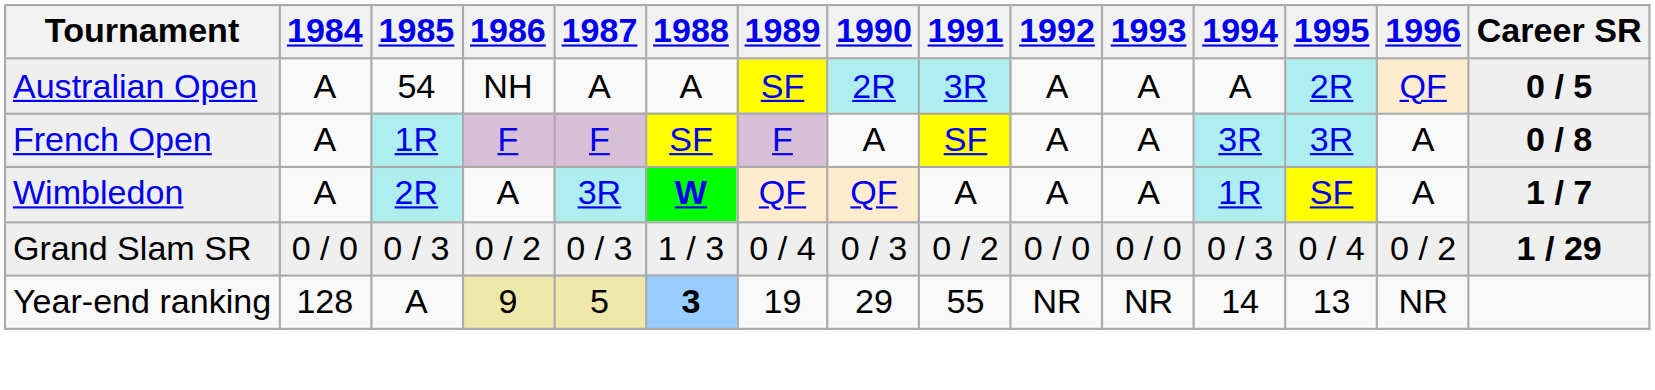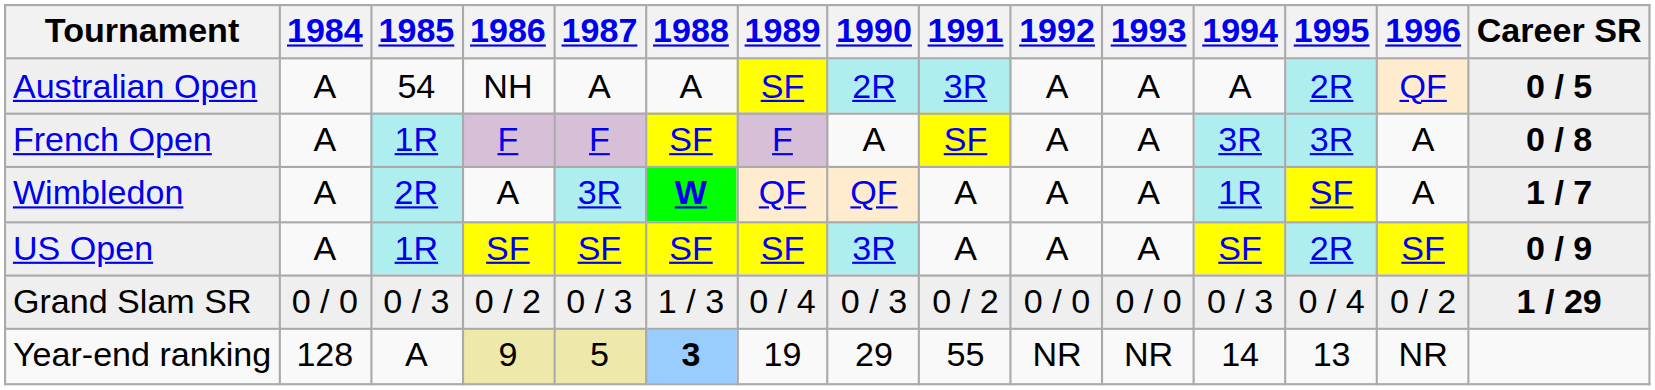 <table class="wikitable">
 <tr style="background:#efefef;">
 <th>Tournament</th>
 <th><a href='#'>1984</a></th>
 <th><a href='#'>1985</a></th>
 <th><a href='#'>1986</a></th>
 <th><a href='#'>1987</a></th>
 <th><a href='#'>1988</a></th>
 <th><a href='#'>1989</a></th>
 <th><a href='#'>1990</a></th>
 <th><a href='#'>1991</a></th>
 <th><a href='#'>1992</a></th>
 <th><a href='#'>1993</a></th>
 <th><a href='#'>1994</a></th>
 <th><a href='#'>1995</a></th>
 <th><a href='#'>1996</a></th>
 <th>Career SR</th>
 </tr>
 <tr>
 <td style="background:#EFEFEF;"><a href='#'>Australian Open</a></td>
 <td style="text-align:center;">A</td>
 <td style="text-align:center;">54</td>
 <td style="text-align:center;">NH</td>
 <td style="text-align:center;">A</td>
 <td style="text-align:center;">A</td>
 <td style="text-align:center; background:yellow;"><a href='#'>SF</a></td>
 <td style="text-align:center; background:#afeeee;"><a href='#'>2R</a></td>
 <td style="text-align:center; background:#afeeee;"><a href='#'>3R</a></td>
 <td style="text-align:center;">A</td>
 <td style="text-align:center;">A</td>
 <td style="text-align:center;">A</td>
 <td style="text-align:center; background:#afeeee;"><a href='#'>2R</a></td>
 <td style="text-align:center; background:#ffebcd;"><a href='#'>QF</a></td>
 <td style="text-align:center; background:#efefef;"><strong>0 / 5</strong></td>
 </tr>
 <tr>
 <td style="background:#EFEFEF;"><a href='#'>French Open</a></td>
 <td style="text-align:center;">A</td>
 <td style="text-align:center; background:#afeeee;"><a href='#'>1R</a></td>
 <td style="text-align:center; background:thistle;"><a href='#'>F</a></td>
 <td style="text-align:center; background:thistle;"><a href='#'>F</a></td>
 <td style="text-align:center; background:yellow;"><a href='#'>SF</a></td>
 <td style="text-align:center; background:thistle;"><a href='#'>F</a></td>
 <td style="text-align:center;">A</td>
 <td style="text-align:center; background:yellow;"><a href='#'>SF</a></td>
 <td style="text-align:center;">A</td>
 <td style="text-align:center;">A</td>
 <td style="text-align:center; background:#afeeee;"><a href='#'>3R</a></td>
 <td style="text-align:center; background:#afeeee;"><a href='#'>3R</a></td>
 <td style="text-align:center;">A</td>
 <td style="text-align:center; background:#efefef;"><strong>0 / 8</strong></td>
 </tr>
 <tr>
 <td style="background:#EFEFEF;"><a href='#'>Wimbledon</a></td>
 <td style="text-align:center;">A</td>
 <td style="text-align:center; background:#afeeee;"><a href='#'>2R</a></td>
 <td style="text-align:center;">A</td>
 <td style="text-align:center; background:#afeeee;"><a href='#'>3R</a></td>
 <td style="text-align:center; background:#0f0;"><strong><a href='#'>W</a></strong></td>
 <td style="text-align:center; background:#ffebcd;"><a href='#'>QF</a></td>
 <td style="text-align:center; background:#ffebcd;"><a href='#'>QF</a></td>
 <td style="text-align:center;">A</td>
 <td style="text-align:center;">A</td>
 <td style="text-align:center;">A</td>
 <td style="text-align:center; background:#afeeee;"><a href='#'>1R</a></td>
 <td style="text-align:center; background:yellow;"><a href='#'>SF</a></td>
 <td style="text-align:center;">A</td>
 <td style="text-align:center; background:#efefef;"><strong>1 / 7</strong></td>
 </tr>
 <tr>
+<td style="background:#EFEFEF;"><a href='#'>US Open</a></td>
+<td style="text-align:center;">A</td>
+<td style="text-align:center; background:#afeeee;"><a href='#'>1R</a></td>
+<td style="text-align:center; background:yellow;"><a href='#'>SF</a></td>
+<td style="text-align:center; background:yellow;"><a href='#'>SF</a></td>
+<td style="text-align:center; background:yellow;"><a href='#'>SF</a></td>
+<td style="text-align:center; background:yellow;"><a href='#'>SF</a></td>
+<td style="text-align:center; background:#afeeee;"><a href='#'>3R</a></td>
+<td style="text-align:center;">A</td>
+<td style="text-align:center;">A</td>
+<td style="text-align:center;">A</td>
+<td style="text-align:center; background:yellow;"><a href='#'>SF</a></td>
+<td style="text-align:center; background:#afeeee;"><a href='#'>2R</a></td>
+<td style="text-align:center; background:yellow;"><a href='#'>SF</a></td>
+<td style="text-align:center; background:#efefef;"><strong>0 / 9</strong></td>
+</tr>
+<tr>
 <td style="background:#EFEFEF;">Grand Slam SR</td>
 <td style="text-align:center; background:#efefef;">0 / 0</td>
 <td style="text-align:center; background:#efefef;">0 / 3</td>
 <td style="text-align:center; background:#efefef;">0 / 2</td>
 <td style="text-align:center; background:#efefef;">0 / 3</td>
 <td style="text-align:center; background:#efefef;">1 / 3</td>
 <td style="text-align:center; background:#efefef;">0 / 4</td>
 <td style="text-align:center; background:#efefef;">0 / 3</td>
 <td style="text-align:center; background:#efefef;">0 / 2</td>
 <td style="text-align:center; background:#efefef;">0 / 0</td>
 <td style="text-align:center; background:#efefef;">0 / 0</td>
 <td style="text-align:center; background:#efefef;">0 / 3</td>
 <td style="text-align:center; background:#efefef;">0 / 4</td>
 <td style="text-align:center; background:#efefef;">0 / 2</td>
 <td style="text-align:center; background:#efefef;"><strong>1 / 29</strong></td>
 </tr>
 <tr>
 <td align=left>Year-end ranking</td>
 <td style="text-align:center;">128</td>
 <td style="text-align:center;">A</td>
 <td style="text-align:center; background:#eee8aa;">9</td>
 <td style="text-align:center; background:#eee8aa;">5</td>
 <td style="text-align:center; background:#9cf;"><strong>3</strong></td>
 <td style="text-align:center;">19</td>
 <td style="text-align:center;">29</td>
 <td style="text-align:center;">55</td>
 <td style="text-align:center;">NR</td>
 <td style="text-align:center;">NR</td>
 <td style="text-align:center;">14</td>
 <td style="text-align:center;">13</td>
 <td style="text-align:center;">NR</td>
 </tr>
 </table>
